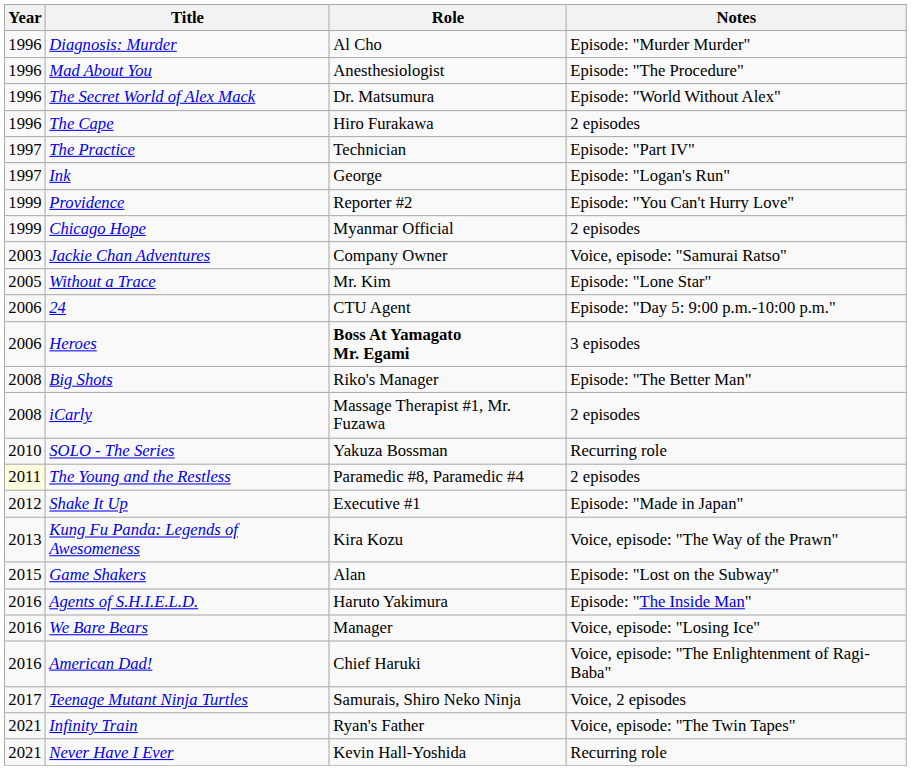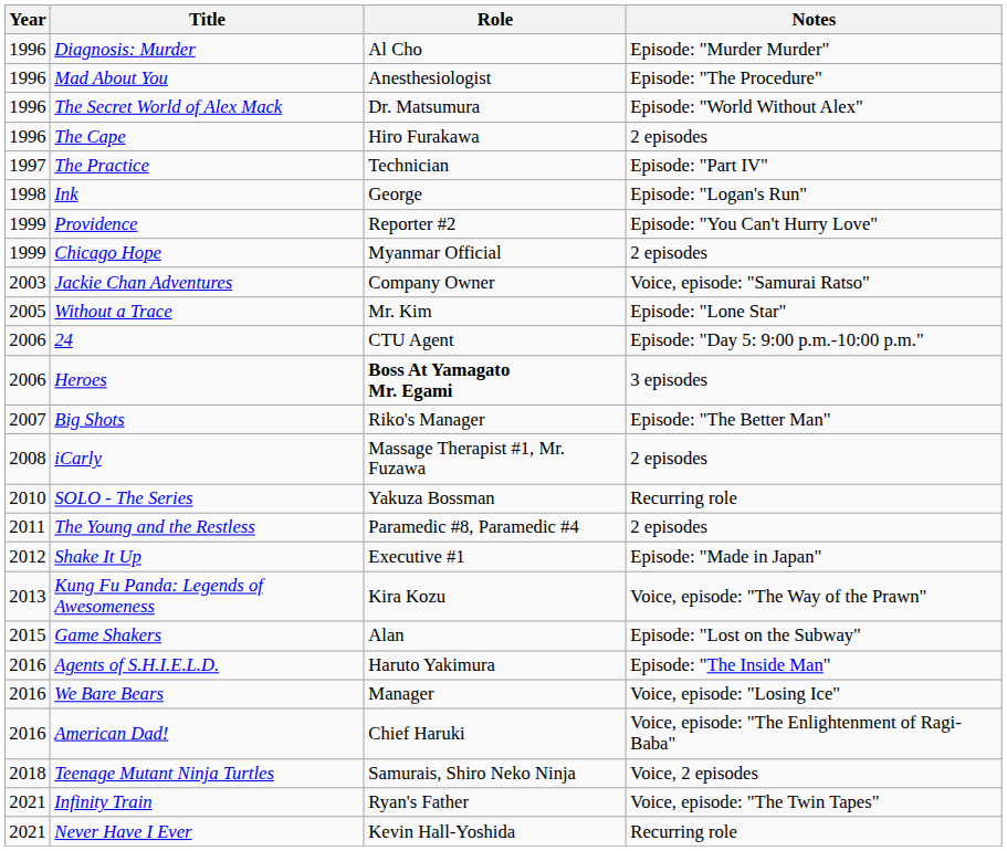 <table class="wikitable sortable">
 <tr>
 <th>Year</th>
 <th>Title</th>
 <th>Role</th>
 <th class="unsortable">Notes</th>
 </tr>
 <tr>
 <td>1996</td>
 <td><em><a href='#'>Diagnosis: Murder</a></em></td>
 <td>Al Cho</td>
 <td>Episode: "Murder Murder"</td>
 </tr>
 <tr>
 <td>1996</td>
 <td><em><a href='#'>Mad About You</a></em></td>
 <td>Anesthesiologist</td>
 <td>Episode: "The Procedure"</td>
 </tr>
 <tr>
 <td>1996</td>
 <td><em><a href='#'>The Secret World of Alex Mack</a></em></td>
 <td>Dr. Matsumura</td>
 <td>Episode: "World Without Alex"</td>
 </tr>
 <tr>
 <td>1996</td>
 <td><em><a href='#'>The Cape</a></em></td>
 <td>Hiro Furakawa</td>
 <td>2 episodes</td>
 </tr>
 <tr>
 <td>1997</td>
 <td><em><a href='#'>The Practice</a></em></td>
 <td>Technician</td>
 <td>Episode: "Part IV"</td>
 </tr>
 <tr>
-<td>1997</td>
+<td>1998</td>
 <td><em><a href='#'>Ink</a></em></td>
 <td>George</td>
 <td>Episode: "Logan's Run"</td>
 </tr>
 <tr>
 <td>1999</td>
 <td><em><a href='#'>Providence</a></em></td>
 <td>Reporter #2</td>
 <td>Episode: "You Can't Hurry Love"</td>
 </tr>
 <tr>
 <td>1999</td>
 <td><em><a href='#'>Chicago Hope</a></em></td>
 <td>Myanmar Official</td>
 <td>2 episodes</td>
 </tr>
 <tr>
 <td>2003</td>
 <td><em><a href='#'>Jackie Chan Adventures</a></em></td>
 <td>Company Owner</td>
 <td>Voice, episode: "Samurai Ratso"</td>
 </tr>
 <tr>
 <td>2005</td>
 <td><em><a href='#'>Without a Trace</a></em></td>
 <td>Mr. Kim</td>
 <td>Episode: "Lone Star"</td>
 </tr>
 <tr>
 <td>2006</td>
 <td><em><a href='#'>24</a></em></td>
 <td>CTU Agent</td>
 <td>Episode: "Day 5: 9:00 p.m.-10:00 p.m."</td>
 </tr>
 <tr>
 <td>2006</td>
 <td><em><a href='#'>Heroes</a></em></td>
 <td><strong>Boss At Yamagato<br>Mr. Egami</strong></td>
 <td>3 episodes</td>
 </tr>
 <tr>
-<td>2008</td>
+<td>2007</td>
 <td><em><a href='#'>Big Shots</a></em></td>
 <td>Riko's Manager</td>
 <td>Episode: "The Better Man"</td>
 </tr>
 <tr>
 <td>2008</td>
 <td><em><a href='#'>iCarly</a></em></td>
 <td>Massage Therapist #1, Mr. Fuzawa</td>
 <td>2 episodes</td>
 </tr>
 <tr>
 <td>2010</td>
 <td><em><a href='#'>SOLO - The Series</a></em></td>
 <td>Yakuza Bossman</td>
 <td>Recurring role</td>
 </tr>
 <tr>
-<td style="background: lightyellow;">2011</td>
+<td>2011</td>
 <td><em><a href='#'>The Young and the Restless</a></em></td>
 <td>Paramedic #8, Paramedic #4</td>
 <td>2 episodes</td>
 </tr>
 <tr>
 <td>2012</td>
 <td><em><a href='#'>Shake It Up</a></em></td>
 <td>Executive #1</td>
 <td>Episode: "Made in Japan"</td>
 </tr>
 <tr>
 <td>2013</td>
 <td><em><a href='#'>Kung Fu Panda: Legends of Awesomeness</a></em></td>
 <td>Kira Kozu</td>
 <td>Voice, episode: "The Way of the Prawn"</td>
 </tr>
 <tr>
 <td>2015</td>
 <td><em><a href='#'>Game Shakers</a></em></td>
 <td>Alan</td>
 <td>Episode: "Lost on the Subway"</td>
 </tr>
 <tr>
 <td>2016</td>
 <td><em><a href='#'>Agents of S.H.I.E.L.D.</a></em></td>
 <td>Haruto Yakimura</td>
 <td>Episode: "<a href='#'>The Inside Man</a>"</td>
 </tr>
 <tr>
 <td>2016</td>
 <td><em><a href='#'>We Bare Bears</a></em></td>
 <td>Manager</td>
 <td>Voice, episode: "Losing Ice"</td>
 </tr>
 <tr>
 <td>2016</td>
 <td><em><a href='#'>American Dad!</a></em></td>
 <td>Chief Haruki</td>
 <td>Voice, episode: "The Enlightenment of Ragi-Baba"</td>
 </tr>
 <tr>
-<td>2017</td>
+<td>2018</td>
 <td><em><a href='#'>Teenage Mutant Ninja Turtles</a></em></td>
 <td>Samurais, Shiro Neko Ninja</td>
 <td>Voice, 2 episodes</td>
 </tr>
 <tr>
 <td>2021</td>
 <td><em><a href='#'>Infinity Train</a></em></td>
 <td>Ryan's Father</td>
 <td>Voice, episode: "The Twin Tapes"</td>
 </tr>
 <tr>
 <td>2021</td>
 <td><em><a href='#'>Never Have I Ever</a></em></td>
 <td>Kevin Hall-Yoshida</td>
 <td>Recurring role</td>
 </tr>
 </table>
